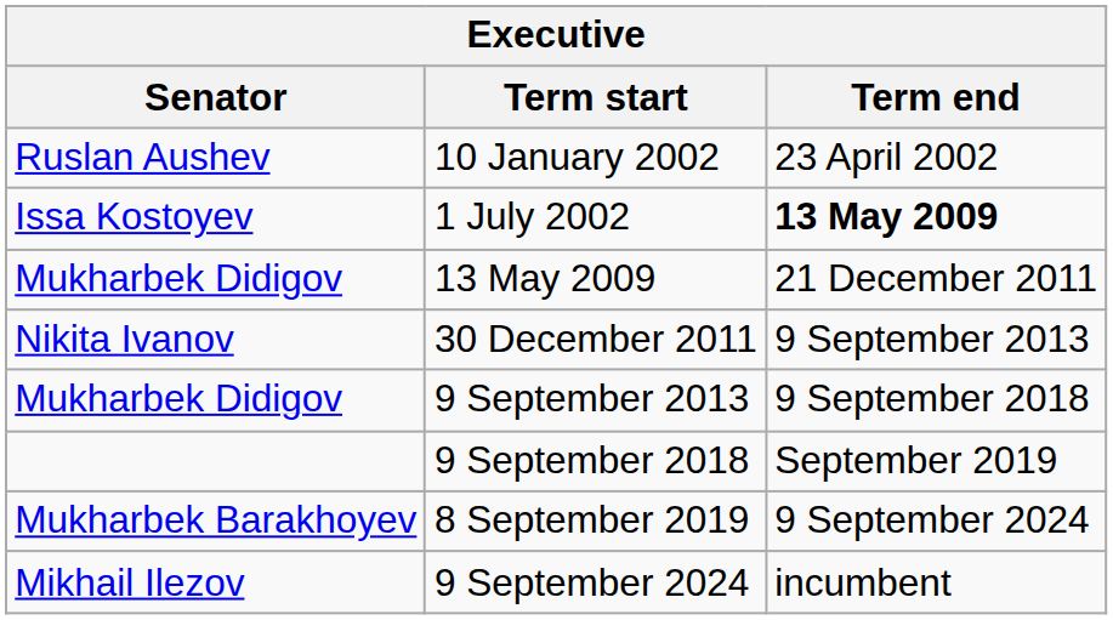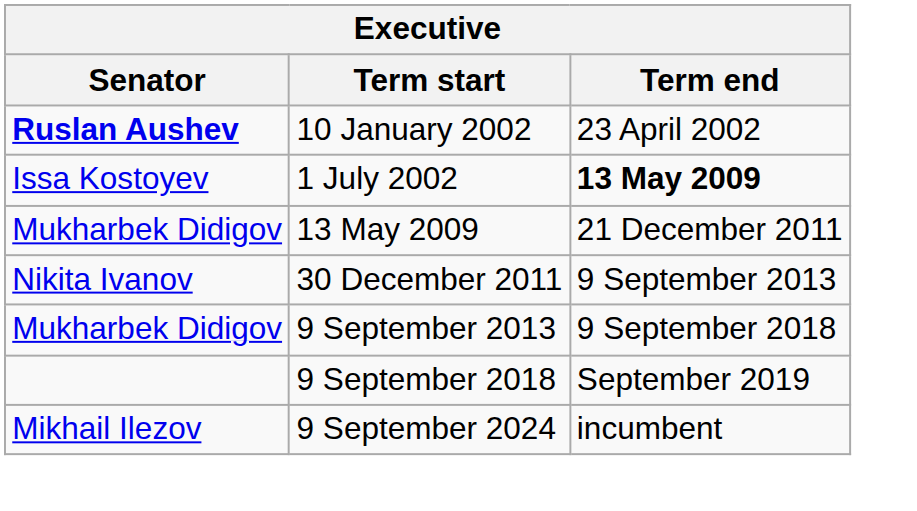 <table class="wikitable sortable">
 <tr>
 <th colspan=3>Executive</th>
 </tr>
 <tr>
 <th>Senator</th>
 <th>Term start</th>
 <th>Term end</th>
 </tr>
 <tr>
-<td><a href='#'>Ruslan Aushev</a></td>
+<td><strong><a href='#'>Ruslan Aushev</a></strong></td>
 <td>10 January 2002</td>
 <td>23 April 2002</td>
 </tr>
 <tr>
 <td><a href='#'>Issa Kostoyev</a></td>
 <td>1 July 2002</td>
 <td><strong>13 May 2009</strong></td>
 </tr>
 <tr>
 <td><a href='#'>Mukharbek Didigov</a></td>
 <td>13 May 2009</td>
 <td>21 December 2011</td>
 </tr>
 <tr>
 <td><a href='#'>Nikita Ivanov</a></td>
 <td>30 December 2011</td>
 <td>9 September 2013</td>
 </tr>
 <tr>
 <td><a href='#'>Mukharbek Didigov</a></td>
 <td>9 September 2013</td>
 <td>9 September 2018</td>
 </tr>
 <tr>
 <td></td>
 <td>9 September 2018</td>
 <td>September 2019</td>
 </tr>
 <tr>
-<td><a href='#'>Mukharbek Barakhoyev</a></td>
-<td>8 September 2019</td>
-<td>9 September 2024</td>
-</tr>
-<tr>
 <td><a href='#'>Mikhail Ilezov</a></td>
 <td>9 September 2024</td>
 <td>incumbent</td>
 </tr>
 </table>
